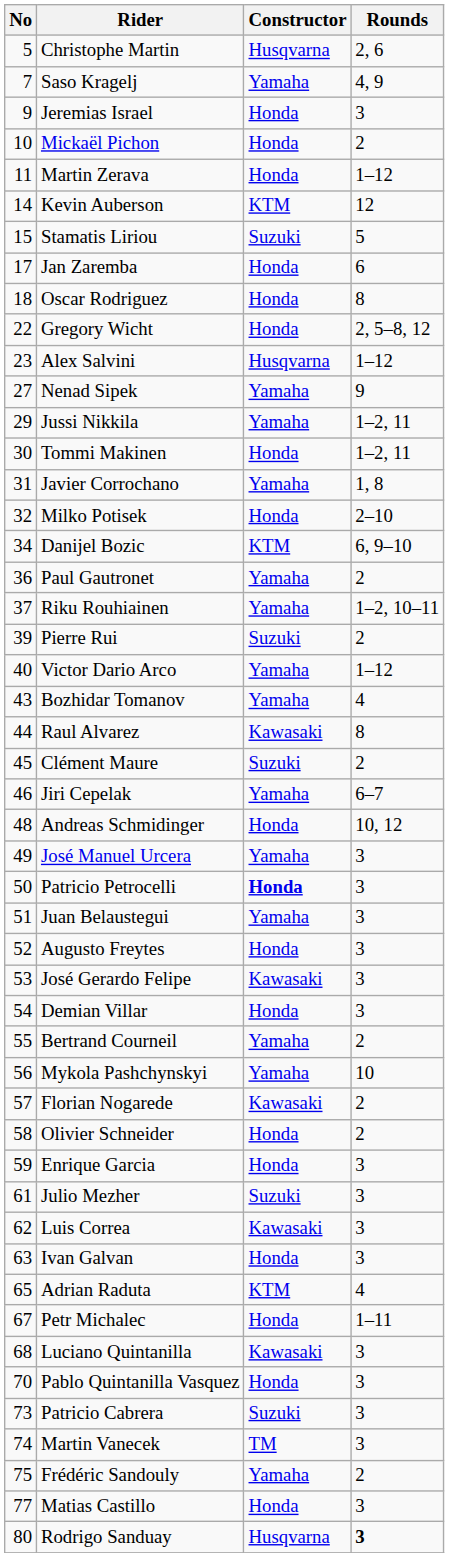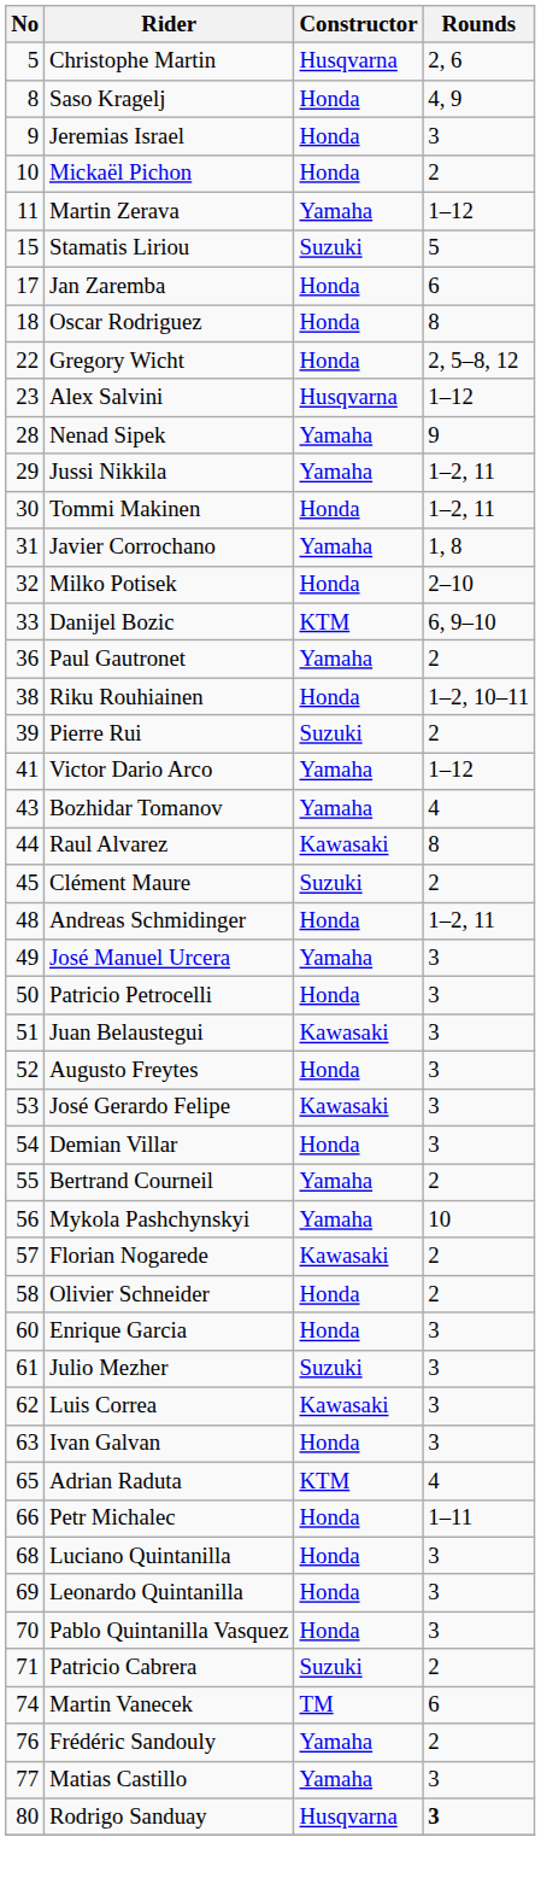 <table class="wikitable" style="font-size: 85%">
 <tr>
 <th>No</th>
 <th>Rider</th>
 <th>Constructor</th>
 <th>Rounds</th>
 </tr>
 <tr>
 <td align=right>5</td>
 <td> Christophe Martin</td>
 <td><a href='#'>Husqvarna</a></td>
 <td>2, 6</td>
 </tr>
 <tr>
-<td align=right>7</td>
+<td align=right>8</td>
 <td> Saso Kragelj</td>
-<td><a href='#'>Yamaha</a></td>
+<td><a href='#'>Honda</a></td>
 <td>4, 9</td>
 </tr>
 <tr>
 <td align=right>9</td>
 <td> Jeremias Israel</td>
 <td><a href='#'>Honda</a></td>
 <td>3</td>
 </tr>
 <tr>
 <td align=right>10</td>
 <td> <a href='#'>Mickaël Pichon</a></td>
 <td><a href='#'>Honda</a></td>
 <td>2</td>
 </tr>
 <tr>
 <td align=right>11</td>
 <td> Martin Zerava</td>
-<td><a href='#'>Honda</a></td>
+<td><a href='#'>Yamaha</a></td>
 <td>1–12</td>
-</tr>
-<tr>
-<td align=right>14</td>
-<td> Kevin Auberson</td>
-<td><a href='#'>KTM</a></td>
-<td>12</td>
 </tr>
 <tr>
 <td align=right>15</td>
 <td> Stamatis Liriou</td>
 <td><a href='#'>Suzuki</a></td>
 <td>5</td>
 </tr>
 <tr>
 <td align=right>17</td>
 <td> Jan Zaremba</td>
 <td><a href='#'>Honda</a></td>
 <td>6</td>
 </tr>
 <tr>
 <td align=right>18</td>
 <td> Oscar Rodriguez</td>
 <td><a href='#'>Honda</a></td>
 <td>8</td>
 </tr>
 <tr>
 <td align=right>22</td>
 <td> Gregory Wicht</td>
 <td><a href='#'>Honda</a></td>
 <td>2, 5–8, 12</td>
 </tr>
 <tr>
 <td align=right>23</td>
 <td> Alex Salvini</td>
 <td><a href='#'>Husqvarna</a></td>
 <td>1–12</td>
 </tr>
 <tr>
-<td align=right>27</td>
+<td align=right>28</td>
 <td> Nenad Sipek</td>
 <td><a href='#'>Yamaha</a></td>
 <td>9</td>
 </tr>
 <tr>
 <td align=right>29</td>
 <td> Jussi Nikkila</td>
 <td><a href='#'>Yamaha</a></td>
 <td>1–2, 11</td>
 </tr>
 <tr>
 <td align=right>30</td>
 <td> Tommi Makinen</td>
 <td><a href='#'>Honda</a></td>
 <td>1–2, 11</td>
 </tr>
 <tr>
 <td align=right>31</td>
 <td> Javier Corrochano</td>
 <td><a href='#'>Yamaha</a></td>
 <td>1, 8</td>
 </tr>
 <tr>
 <td align=right>32</td>
 <td> Milko Potisek</td>
 <td><a href='#'>Honda</a></td>
 <td>2–10</td>
 </tr>
 <tr>
-<td align=right>34</td>
+<td align=right>33</td>
 <td> Danijel Bozic</td>
 <td><a href='#'>KTM</a></td>
 <td>6, 9–10</td>
 </tr>
 <tr>
 <td align=right>36</td>
 <td> Paul Gautronet</td>
 <td><a href='#'>Yamaha</a></td>
 <td>2</td>
 </tr>
 <tr>
-<td align=right>37</td>
+<td align=right>38</td>
 <td> Riku Rouhiainen</td>
-<td><a href='#'>Yamaha</a></td>
+<td><a href='#'>Honda</a></td>
 <td>1–2, 10–11</td>
 </tr>
 <tr>
 <td align=right>39</td>
 <td> Pierre Rui</td>
 <td><a href='#'>Suzuki</a></td>
 <td>2</td>
 </tr>
 <tr>
-<td align=right>40</td>
+<td align=right>41</td>
 <td> Victor Dario Arco</td>
 <td><a href='#'>Yamaha</a></td>
 <td>1–12</td>
 </tr>
 <tr>
 <td align=right>43</td>
 <td> Bozhidar Tomanov</td>
 <td><a href='#'>Yamaha</a></td>
 <td>4</td>
 </tr>
 <tr>
 <td align=right>44</td>
 <td> Raul Alvarez</td>
 <td><a href='#'>Kawasaki</a></td>
 <td>8</td>
 </tr>
 <tr>
 <td align=right>45</td>
 <td> Clément Maure</td>
 <td><a href='#'>Suzuki</a></td>
 <td>2</td>
 </tr>
 <tr>
-<td align=right>46</td>
-<td> Jiri Cepelak</td>
-<td><a href='#'>Yamaha</a></td>
-<td>6–7</td>
-</tr>
-<tr>
 <td align=right>48</td>
 <td> Andreas Schmidinger</td>
 <td><a href='#'>Honda</a></td>
-<td>10, 12</td>
+<td>1–2, 11</td>
 </tr>
 <tr>
 <td align=right>49</td>
 <td> <a href='#'>José Manuel Urcera</a></td>
 <td><a href='#'>Yamaha</a></td>
 <td>3</td>
 </tr>
 <tr>
 <td align=right>50</td>
 <td> Patricio Petrocelli</td>
-<td><strong><a href='#'>Honda</a></strong></td>
+<td><a href='#'>Honda</a></td>
 <td>3</td>
 </tr>
 <tr>
 <td align=right>51</td>
 <td> Juan Belaustegui</td>
-<td><a href='#'>Yamaha</a></td>
+<td><a href='#'>Kawasaki</a></td>
 <td>3</td>
 </tr>
 <tr>
 <td align=right>52</td>
 <td> Augusto Freytes</td>
 <td><a href='#'>Honda</a></td>
 <td>3</td>
 </tr>
 <tr>
 <td align=right>53</td>
 <td> José Gerardo Felipe</td>
 <td><a href='#'>Kawasaki</a></td>
 <td>3</td>
 </tr>
 <tr>
 <td align=right>54</td>
 <td> Demian Villar</td>
 <td><a href='#'>Honda</a></td>
 <td>3</td>
 </tr>
 <tr>
 <td align=right>55</td>
 <td> Bertrand Courneil</td>
 <td><a href='#'>Yamaha</a></td>
 <td>2</td>
 </tr>
 <tr>
 <td align=right>56</td>
 <td> Mykola Pashchynskyi</td>
 <td><a href='#'>Yamaha</a></td>
 <td>10</td>
 </tr>
 <tr>
 <td align=right>57</td>
 <td> Florian Nogarede</td>
 <td><a href='#'>Kawasaki</a></td>
 <td>2</td>
 </tr>
 <tr>
 <td align=right>58</td>
 <td> Olivier Schneider</td>
 <td><a href='#'>Honda</a></td>
 <td>2</td>
 </tr>
 <tr>
-<td align=right>59</td>
+<td align=right>60</td>
 <td> Enrique Garcia</td>
 <td><a href='#'>Honda</a></td>
 <td>3</td>
 </tr>
 <tr>
 <td align=right>61</td>
 <td> Julio Mezher</td>
 <td><a href='#'>Suzuki</a></td>
 <td>3</td>
 </tr>
 <tr>
 <td align=right>62</td>
 <td> Luis Correa</td>
 <td><a href='#'>Kawasaki</a></td>
 <td>3</td>
 </tr>
 <tr>
 <td align=right>63</td>
 <td> Ivan Galvan</td>
 <td><a href='#'>Honda</a></td>
 <td>3</td>
 </tr>
 <tr>
 <td align=right>65</td>
 <td> Adrian Raduta</td>
 <td><a href='#'>KTM</a></td>
 <td>4</td>
 </tr>
 <tr>
-<td align=right>67</td>
+<td align=right>66</td>
 <td> Petr Michalec</td>
 <td><a href='#'>Honda</a></td>
 <td>1–11</td>
 </tr>
 <tr>
 <td align=right>68</td>
 <td> Luciano Quintanilla</td>
-<td><a href='#'>Kawasaki</a></td>
+<td><a href='#'>Honda</a></td>
+<td>3</td>
+</tr>
+<tr>
+<td align=right>69</td>
+<td> Leonardo Quintanilla</td>
+<td><a href='#'>Honda</a></td>
 <td>3</td>
 </tr>
 <tr>
 <td align=right>70</td>
 <td> Pablo Quintanilla Vasquez</td>
 <td><a href='#'>Honda</a></td>
 <td>3</td>
 </tr>
 <tr>
-<td align=right>73</td>
+<td align=right>71</td>
 <td> Patricio Cabrera</td>
 <td><a href='#'>Suzuki</a></td>
-<td>3</td>
+<td>2</td>
 </tr>
 <tr>
 <td align=right>74</td>
 <td> Martin Vanecek</td>
 <td><a href='#'>TM</a></td>
-<td>3</td>
+<td>6</td>
 </tr>
 <tr>
-<td align=right>75</td>
+<td align=right>76</td>
 <td> Frédéric Sandouly</td>
 <td><a href='#'>Yamaha</a></td>
 <td>2</td>
 </tr>
 <tr>
 <td align=right>77</td>
 <td> Matias Castillo</td>
-<td><a href='#'>Honda</a></td>
+<td><a href='#'>Yamaha</a></td>
 <td>3</td>
 </tr>
 <tr>
 <td align=right>80</td>
 <td> Rodrigo Sanduay</td>
 <td><a href='#'>Husqvarna</a></td>
 <td><strong>3</strong></td>
 </tr>
 <tr>
 </tr>
 </table>
